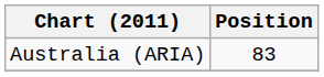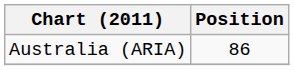 <table class="wikitable sortable">
 <tr>
 <th>Chart (2011)</th>
 <th>Position</th>
 </tr>
 <tr>
 <td>Australia (ARIA)</td>
-<td align="center">83</td>
+<td align="center">86</td>
 </tr>
 <tr>
 </tr>
 </table>
